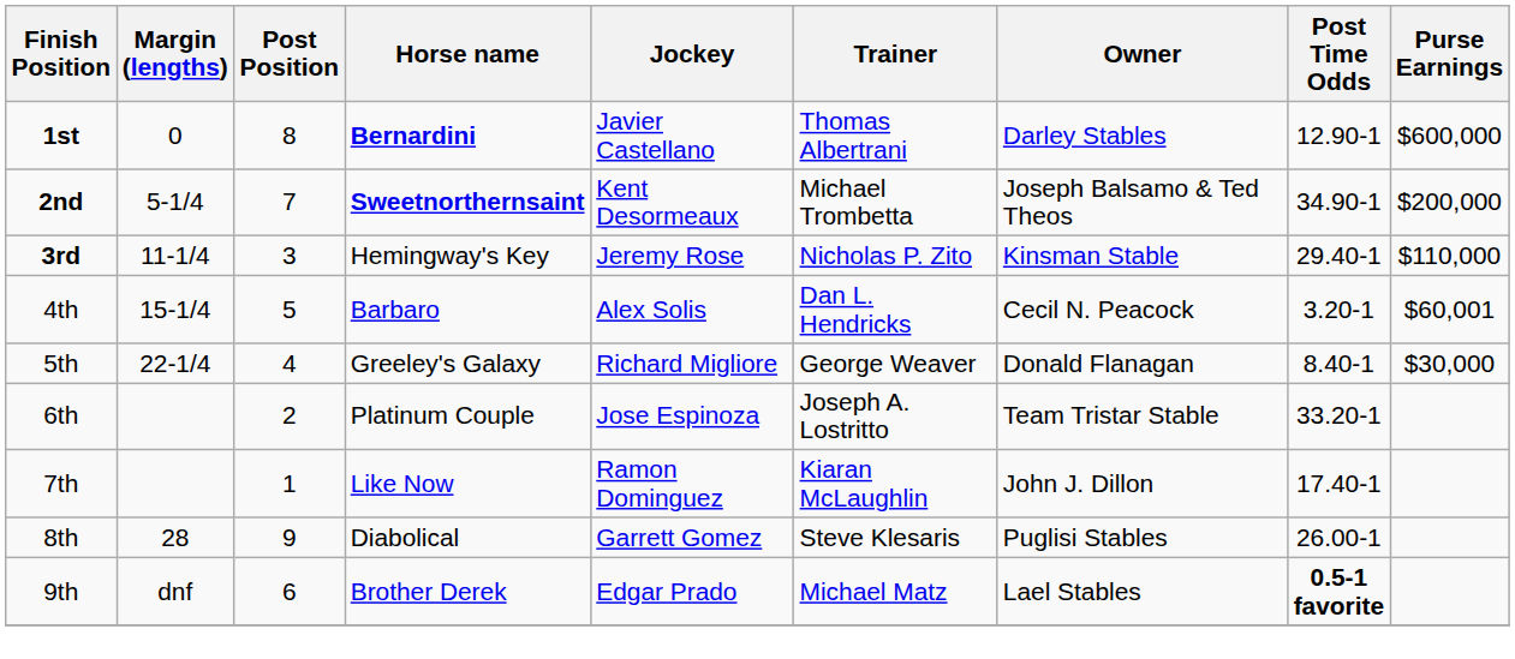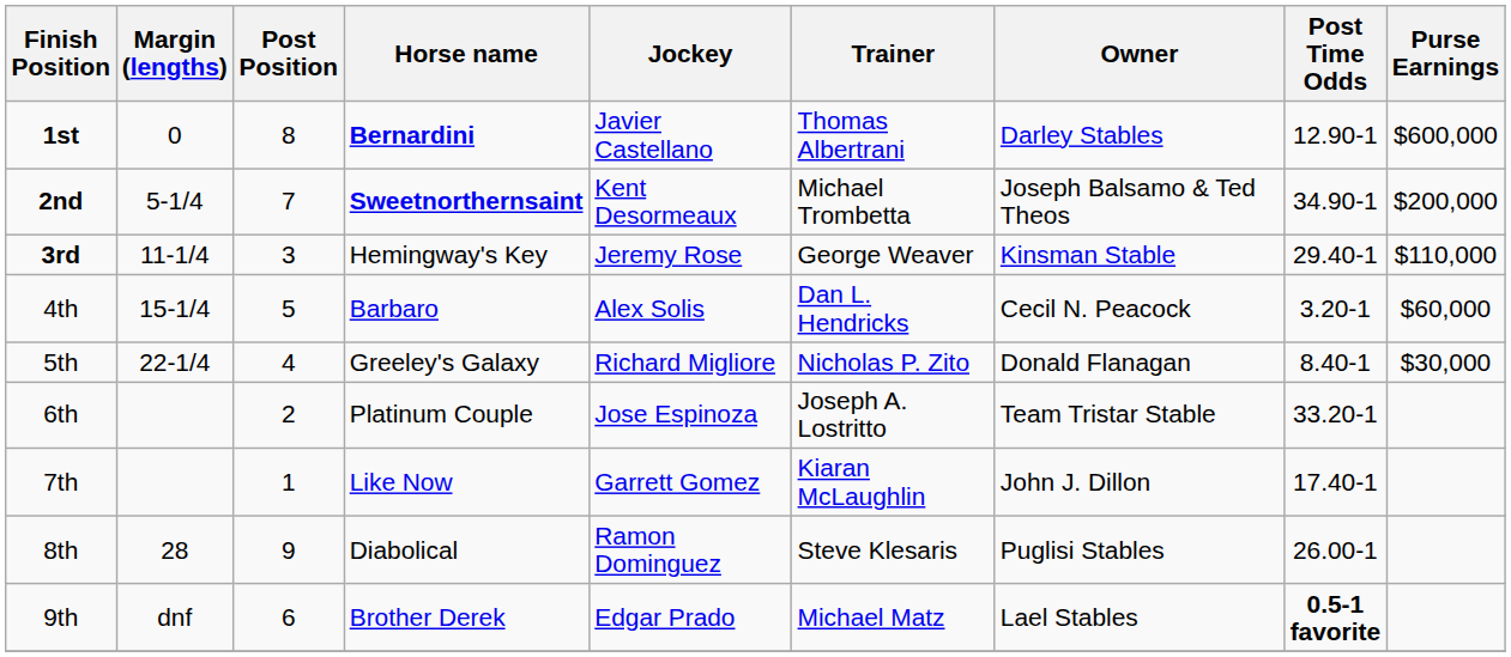 <table class="wikitable sortable" | border="2" cellpadding="1" style="border-collapse: collapse; font-size:90%">
 <tr>
 <th width="35px">Finish <br> Position</th>
 <th width="35px">Margin<br> <span>(<a href='#'>lengths</a>)</span></th>
 <th width="40px">Post <br> Position</th>
 <th width="110px">Horse name</th>
 <th width="110px">Jockey</th>
 <th width="110px">Trainer</th>
 <th width="160px">Owner</th>
 <th width="50px">Post Time <br> Odds</th>
 <th width="55px">Purse <br> Earnings</th>
 </tr>
 <tr>
 <td align=center><strong>1<span>st</span></strong></td>
 <td align=center>0</td>
 <td align=center>8</td>
 <td><strong><a href='#'>Bernardini</a></strong></td>
 <td><a href='#'>Javier Castellano</a></td>
 <td><a href='#'>Thomas Albertrani</a></td>
 <td><a href='#'>Darley Stables</a></td>
 <td align=center>12.90-1</td>
 <td align=center>$600,000</td>
 </tr>
 <tr>
 <td align=center><strong>2<span>nd</span></strong></td>
 <td align=center>5-1/4</td>
 <td align=center>7</td>
 <td><strong><a href='#'>Sweetnorthernsaint</a></strong></td>
 <td><a href='#'>Kent Desormeaux</a></td>
 <td>Michael Trombetta</td>
 <td>Joseph Balsamo & Ted Theos</td>
 <td align=center>34.90-1</td>
 <td align=center>$200,000</td>
 </tr>
 <tr>
 <td align=center><strong>3<span>rd</span></strong></td>
 <td align=center>11-1/4</td>
 <td align=center>3</td>
 <td>Hemingway's Key</td>
 <td><a href='#'>Jeremy Rose</a></td>
-<td><a href='#'>Nicholas P. Zito</a></td>
+<td>George Weaver</td>
 <td><a href='#'>Kinsman Stable</a></td>
 <td align=center>29.40-1</td>
 <td align=center>$110,000</td>
 </tr>
 <tr>
 <td align=center>4<span>th</span></td>
 <td align=center>15-1/4</td>
 <td align=center>5</td>
 <td><a href='#'>Barbaro</a></td>
 <td><a href='#'>Alex Solis</a></td>
 <td><a href='#'>Dan L. Hendricks</a></td>
 <td>Cecil N. Peacock</td>
 <td align=center>3.20-1</td>
-<td align=center>$60,001</td>
+<td align=center>$60,000</td>
 </tr>
 <tr>
 <td align=center>5<span>th</span></td>
 <td align=center>22-1/4</td>
 <td align=center>4</td>
 <td>Greeley's Galaxy</td>
 <td><a href='#'>Richard Migliore</a></td>
-<td>George Weaver</td>
+<td><a href='#'>Nicholas P. Zito</a></td>
 <td>Donald Flanagan</td>
 <td align=center>8.40-1</td>
 <td align=center>$30,000</td>
 </tr>
 <tr>
 <td align=center>6<span>th</span></td>
 <td align=center></td>
 <td align=center>2</td>
 <td>Platinum Couple</td>
 <td><a href='#'>Jose Espinoza</a></td>
 <td>Joseph A. Lostritto</td>
 <td>Team Tristar Stable</td>
 <td align=center>33.20-1</td>
 <td></td>
 </tr>
 <tr>
 <td align=center>7<span>th</span></td>
 <td align=center></td>
 <td align=center>1</td>
 <td><a href='#'>Like Now</a></td>
-<td><a href='#'>Ramon Dominguez</a></td>
+<td><a href='#'>Garrett Gomez</a></td>
 <td><a href='#'>Kiaran McLaughlin</a></td>
 <td>John J. Dillon</td>
 <td align=center>17.40-1</td>
 <td></td>
 </tr>
 <tr>
 <td align=center>8<span>th</span></td>
 <td align=center>28</td>
 <td align=center>9</td>
 <td>Diabolical</td>
-<td><a href='#'>Garrett Gomez</a></td>
+<td><a href='#'>Ramon Dominguez</a></td>
 <td>Steve Klesaris</td>
 <td>Puglisi Stables</td>
 <td align=center>26.00-1</td>
 <td></td>
 </tr>
 <tr>
 <td align=center>9<span>th</span></td>
 <td align=center>dnf</td>
 <td align=center>6</td>
 <td><a href='#'>Brother Derek</a></td>
 <td><a href='#'>Edgar Prado</a></td>
 <td><a href='#'>Michael Matz</a></td>
 <td>Lael Stables</td>
 <td align=center><strong>0.5-1 <br> <span>favorite</span></strong></td>
 <td></td>
 </tr>
 <tr>
 </tr>
 </table>
